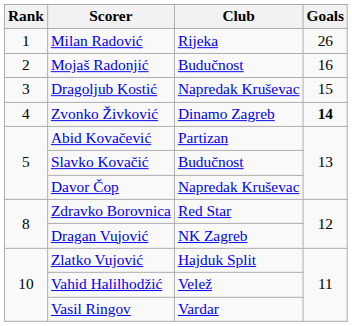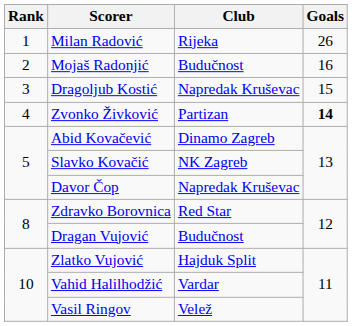 <table class="wikitable">
 <tr>
 <th>Rank</th>
 <th>Scorer</th>
 <th>Club</th>
 <th>Goals</th>
 </tr>
 <tr>
 <td align=center>1</td>
 <td> <a href='#'>Milan Radović</a></td>
 <td><a href='#'>Rijeka</a></td>
 <td align=center>26</td>
 </tr>
 <tr>
 <td align=center>2</td>
 <td> <a href='#'>Mojaš Radonjić</a></td>
 <td><a href='#'>Budučnost</a></td>
 <td align=center>16</td>
 </tr>
 <tr>
 <td align=center>3</td>
 <td> <a href='#'>Dragoljub Kostić</a></td>
 <td><a href='#'>Napredak Kruševac</a></td>
 <td align=center>15</td>
 </tr>
 <tr>
 <td align=center>4</td>
 <td> <a href='#'>Zvonko Živković</a></td>
-<td><a href='#'>Dinamo Zagreb</a></td>
+<td><a href='#'>Partizan</a></td>
 <td align=center><strong>14</strong></td>
 </tr>
 <tr>
 <td rowspan=3 align=center>5</td>
 <td> <a href='#'>Abid Kovačević</a></td>
-<td><a href='#'>Partizan</a></td>
+<td><a href='#'>Dinamo Zagreb</a></td>
 <td rowspan=3 align=center>13</td>
 </tr>
 <tr>
 <td> <a href='#'>Slavko Kovačić</a></td>
-<td><a href='#'>Budučnost</a></td>
+<td><a href='#'>NK Zagreb</a></td>
 </tr>
 <tr>
 <td> <a href='#'>Davor Čop</a></td>
 <td><a href='#'>Napredak Kruševac</a></td>
 </tr>
 <tr>
 <td rowspan=2 align=center>8</td>
 <td> <a href='#'>Zdravko Borovnica</a></td>
 <td><a href='#'>Red Star</a></td>
 <td rowspan=2 align=center>12</td>
 </tr>
 <tr>
 <td> <a href='#'>Dragan Vujović</a></td>
-<td><a href='#'>NK Zagreb</a></td>
+<td><a href='#'>Budučnost</a></td>
 </tr>
 <tr>
 <td rowspan=3 align=center>10</td>
 <td> <a href='#'>Zlatko Vujović</a></td>
 <td><a href='#'>Hajduk Split</a></td>
 <td rowspan=3 align=center>11</td>
 </tr>
 <tr>
 <td> <a href='#'>Vahid Halilhodžić</a></td>
-<td><a href='#'>Velež</a></td>
+<td><a href='#'>Vardar</a></td>
 </tr>
 <tr>
 <td> <a href='#'>Vasil Ringov</a></td>
-<td><a href='#'>Vardar</a></td>
+<td><a href='#'>Velež</a></td>
 </tr>
 </table>
